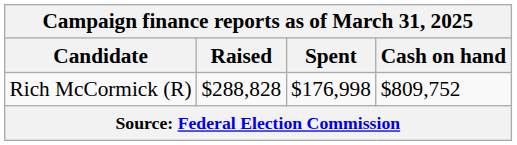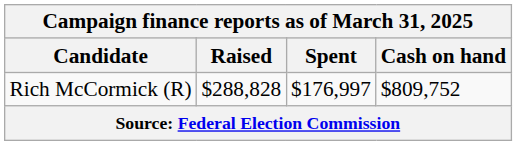 <table class="wikitable sortable">
 <tr>
 <th colspan=4>Campaign finance reports as of March 31, 2025</th>
 </tr>
 <tr style="text-align:center;">
 <th>Candidate</th>
 <th>Raised</th>
 <th>Spent</th>
 <th>Cash on hand</th>
 </tr>
 <tr>
 <td>Rich McCormick (R)</td>
 <td>$288,828</td>
-<td>$176,998</td>
+<td>$176,997</td>
 <td>$809,752</td>
 </tr>
 <tr>
 <th colspan="4"><small>Source: <a href='#'>Federal Election Commission</a></small></th>
 </tr>
 </table>
